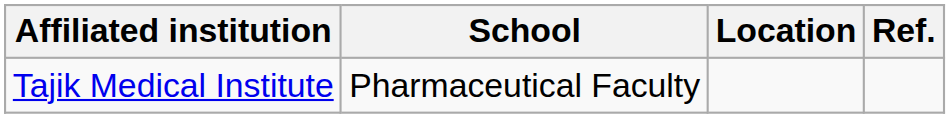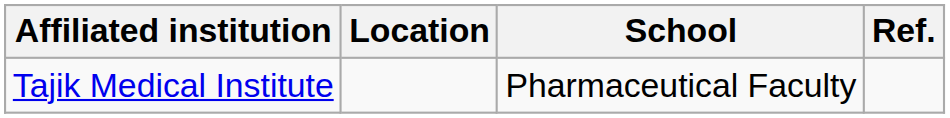 <table class="wikitable sortable">
 <tr>
 <th>Affiliated institution</th>
+<th>Location</th>
 <th>School</th>
-<th>Location</th>
 <th>Ref.</th>
 </tr>
 <tr>
 <td><a href='#'>Tajik Medical Institute</a></td>
+<td></td>
 <td>Pharmaceutical Faculty</td>
-<td></td>
 <td></td>
 </tr>
 </table>
